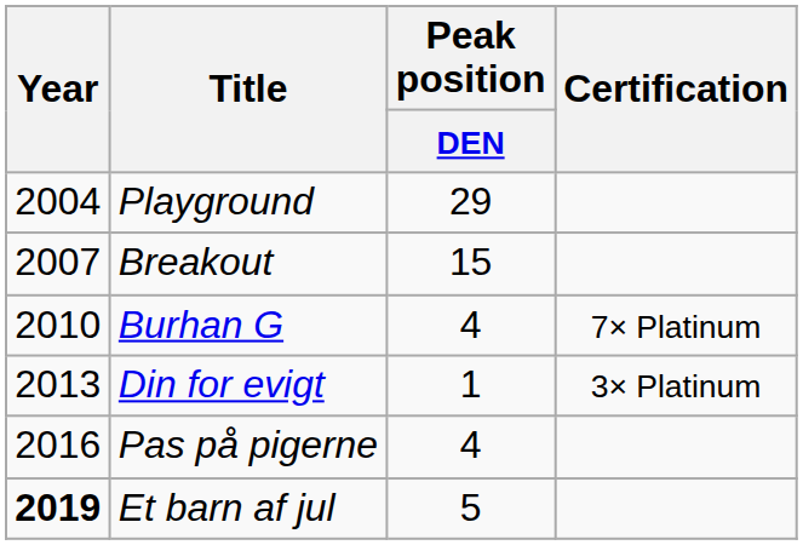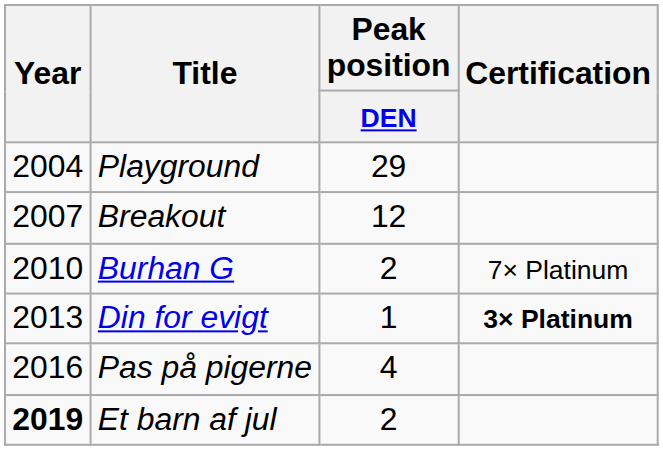 <table class="wikitable">
 <tr>
 <th width="33" rowspan="2" style="text-align:center;">Year</th>
 <th rowspan="2">Title</th>
 <th colspan="1">Peak<br>position</th>
 <th rowspan="2">Certification</th>
 </tr>
 <tr>
 <th align="center"><small><a href='#'>DEN</a><br></small></th>
 </tr>
 <tr>
 <td align="center">2004</td>
 <td><em>Playground</em></td>
 <td align="center">29</td>
 <td></td>
 </tr>
 <tr>
 <td align="center">2007</td>
 <td><em>Breakout</em></td>
-<td align="center">15</td>
+<td align="center">12</td>
 <td></td>
 </tr>
 <tr>
 <td align="center">2010</td>
 <td><em><a href='#'>Burhan G</a></em></td>
-<td align="center">4</td>
+<td align="center">2</td>
 <td align="center"><small>7× Platinum</small></td>
 </tr>
 <tr>
 <td align="center">2013</td>
 <td><em><a href='#'>Din for evigt</a></em></td>
 <td align="center">1</td>
-<td align="center"><small>3× Platinum</small></td>
+<td align="center"><strong><small>3× Platinum</small></strong></td>
 </tr>
 <tr>
 <td align="center">2016</td>
 <td><em>Pas på pigerne</em></td>
 <td align="center">4<br></td>
 <td align="center"></td>
 </tr>
 <tr>
 <td align="center"><strong>2019</strong></td>
 <td><em>Et barn af jul</em></td>
-<td align="center">5<br></td>
+<td align="center">2<br></td>
 <td align="center"></td>
 </tr>
 </table>
